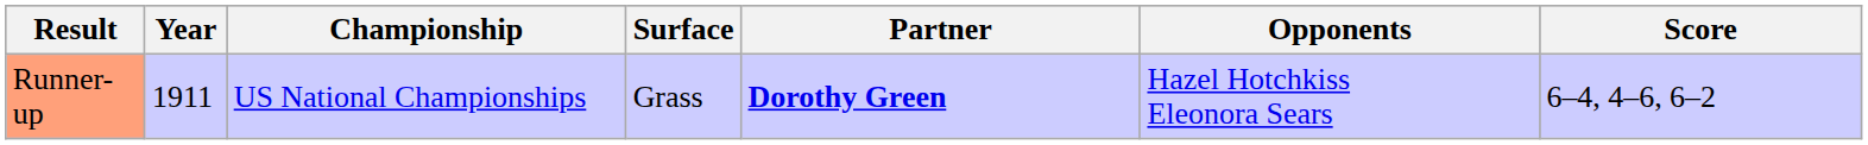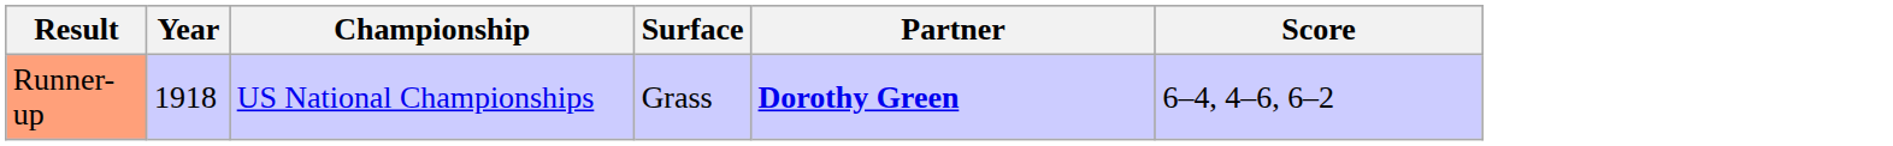 <table class="sortable wikitable">
 <tr>
 <th style="width:65px">Result</th>
 <th style="width:35px">Year</th>
 <th style="width:200px">Championship</th>
 <th style="width:50px">Surface</th>
 <th style="width:200px">Partner</th>
-<th style="width:200px">Opponents</th>
 <th style="width:160px" class="unsortable">Score</th>
 </tr>
 <tr style="background:#ccf;">
 <td style="background:#ffa07a;">Runner-up</td>
-<td>1911</td>
+<td>1918</td>
 <td><a href='#'>US National Championships</a></td>
 <td>Grass</td>
 <td><strong> <a href='#'>Dorothy Green</a></strong></td>
-<td> <a href='#'>Hazel Hotchkiss</a><br>  <a href='#'>Eleonora Sears</a></td>
 <td>6–4, 4–6, 6–2</td>
 </tr>
 </table>
